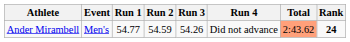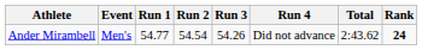 <table class="wikitable" border="1">
 <tr>
 <th>Athlete</th>
 <th>Event</th>
 <th>Run 1</th>
 <th>Run 2</th>
 <th>Run 3</th>
 <th>Run 4</th>
 <th>Total</th>
 <th>Rank</th>
 </tr>
 <tr>
 <td><a href='#'>Ander Mirambell</a></td>
 <td><a href='#'>Men's</a></td>
 <td align=center>54.77</td>
-<td align=center>54.59</td>
+<td align=center>54.54</td>
 <td align=center>54.26</td>
 <td align=center>Did not advance</td>
-<td align=center style="background: lightsalmon;">2:43.62</td>
+<td align=center>2:43.62</td>
 <td align=center><strong>24</strong></td>
 </tr>
 </table>
